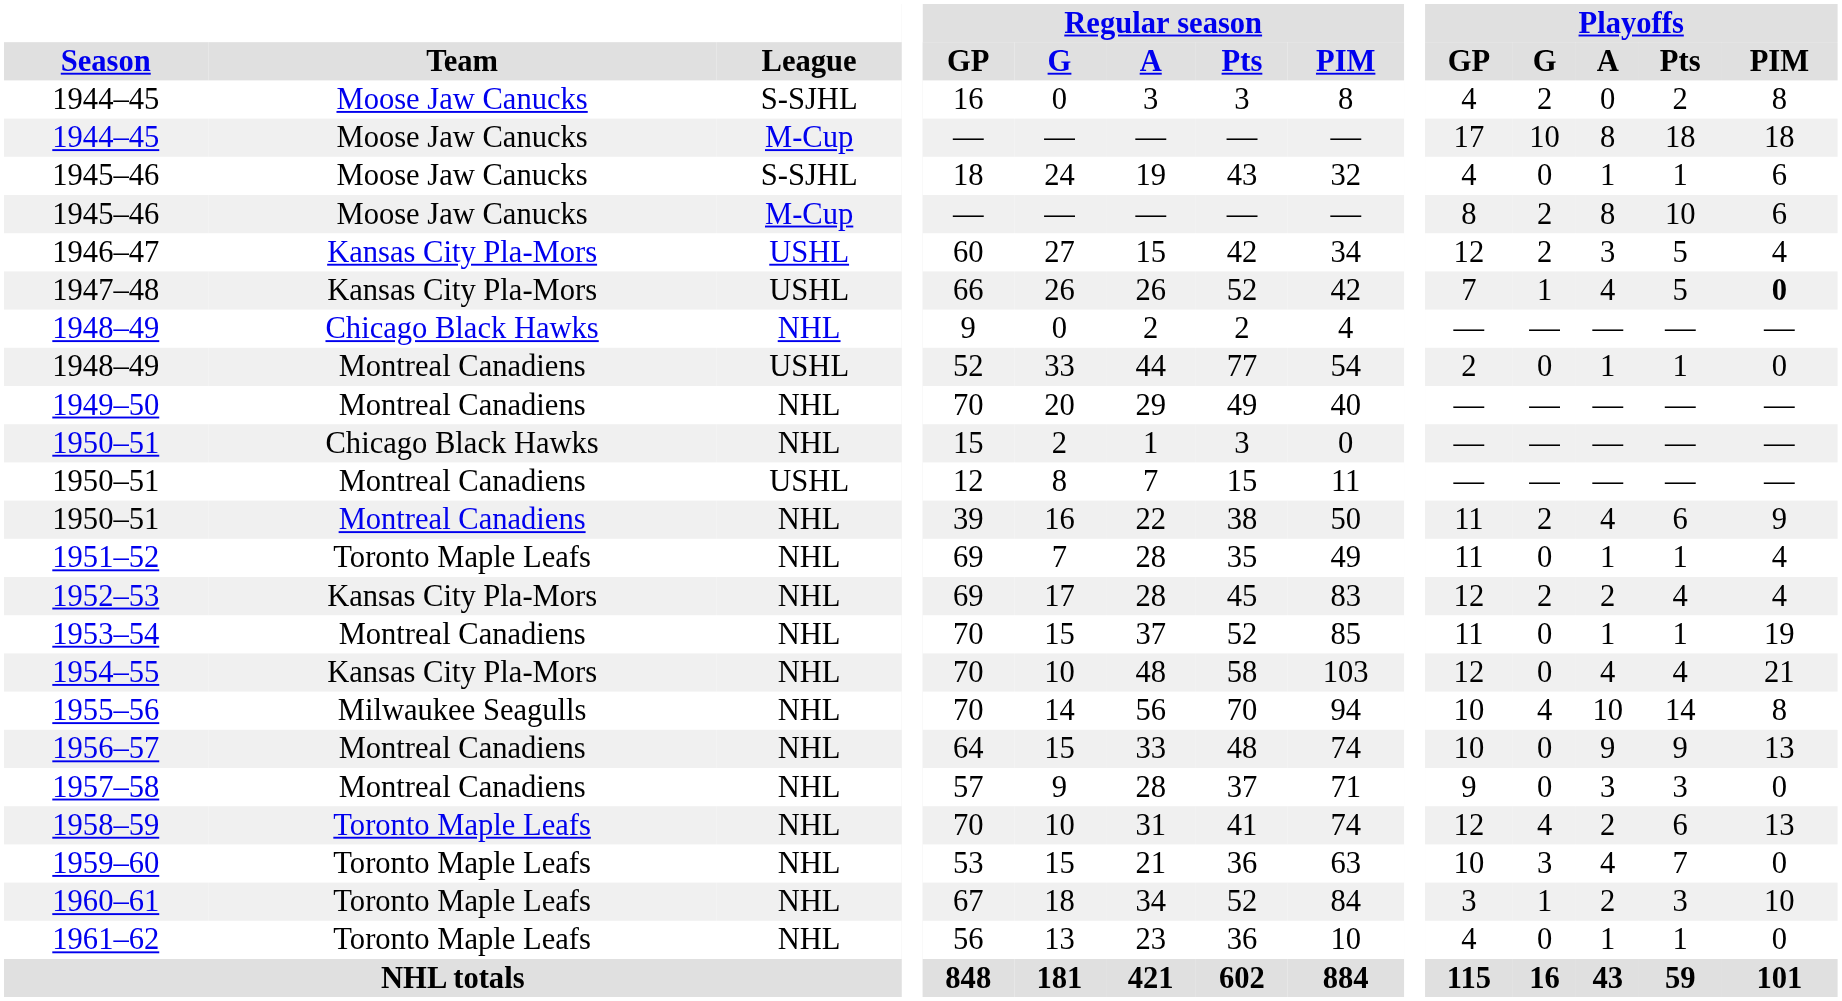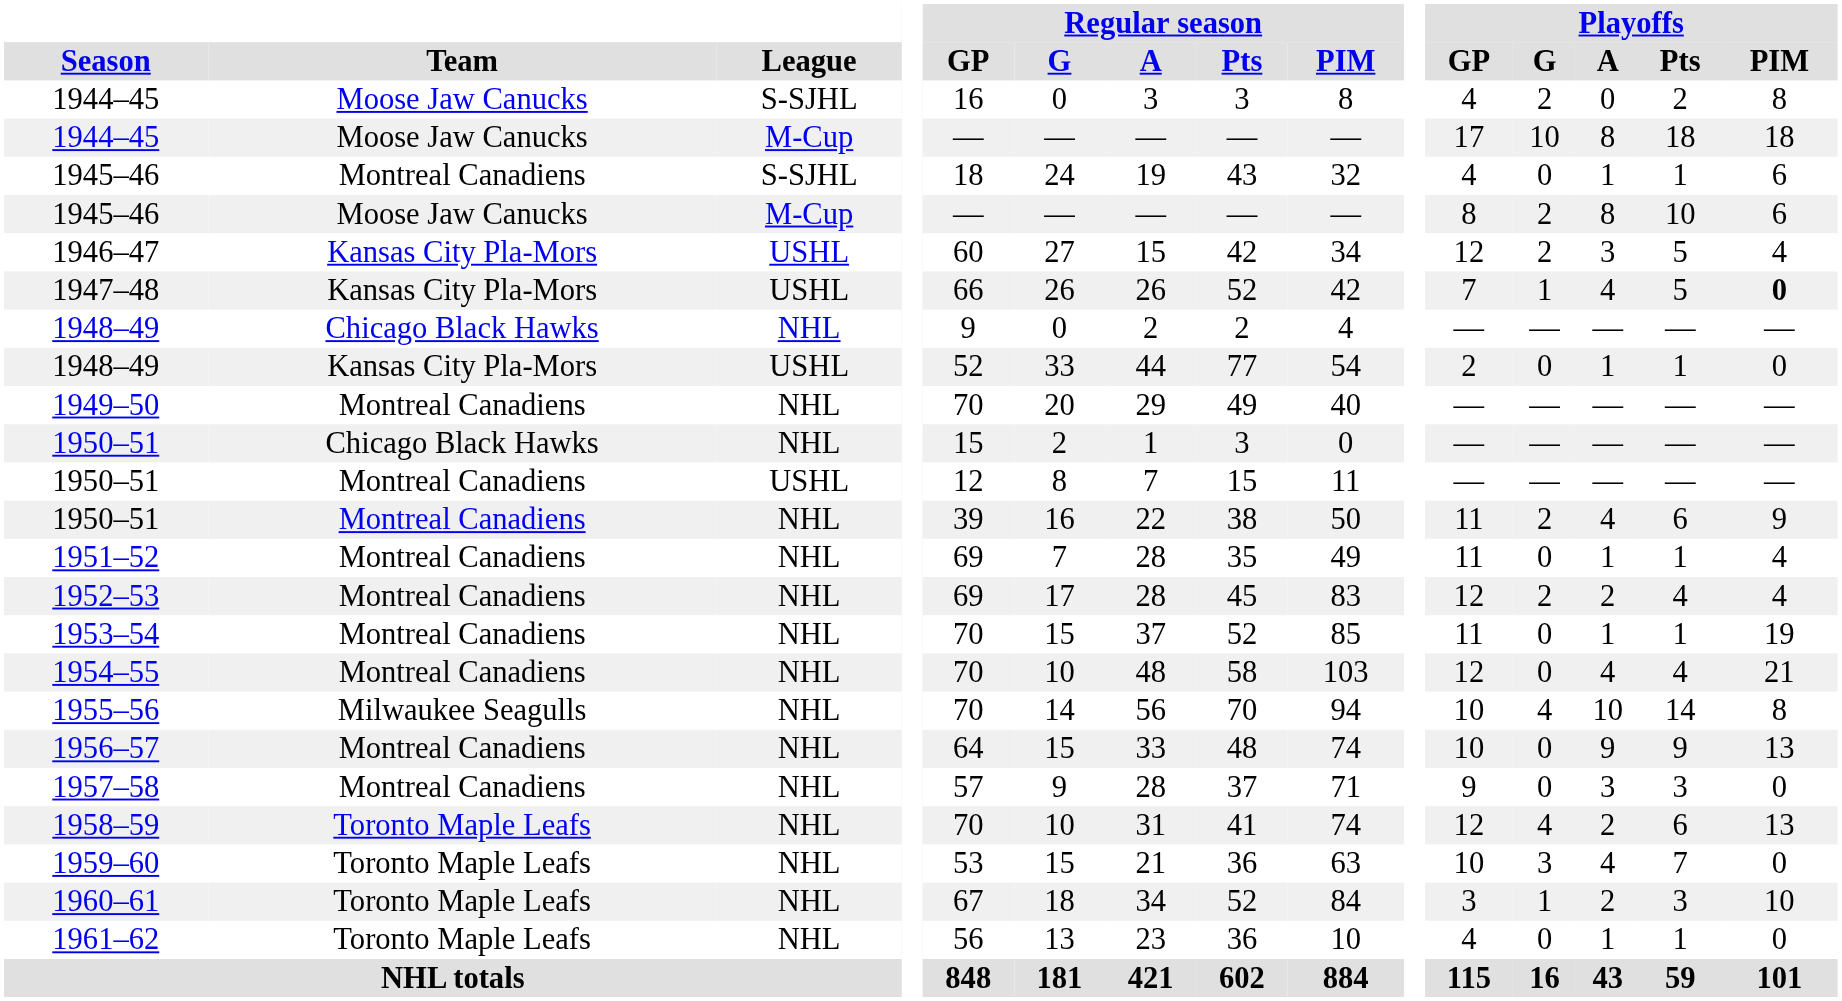 <table border="0" cellpadding="1" cellspacing="0" style="text-align:center; width:60em;">
 <tr style="background:#e0e0e0;">
 <th colspan="3"  bgcolor="#ffffff"> </th>
 <th rowspan="99" bgcolor="#ffffff"> </th>
 <th colspan="5"><a href='#'>Regular season</a></th>
 <th rowspan="99" bgcolor="#ffffff"> </th>
 <th colspan="5"><a href='#'>Playoffs</a></th>
 </tr>
 <tr style="background:#e0e0e0;">
 <th><a href='#'>Season</a></th>
 <th>Team</th>
 <th>League</th>
 <th>GP</th>
 <th><a href='#'>G</a></th>
 <th><a href='#'>A</a></th>
 <th><a href='#'>Pts</a></th>
 <th><a href='#'>PIM</a></th>
 <th>GP</th>
 <th>G</th>
 <th>A</th>
 <th>Pts</th>
 <th>PIM</th>
 </tr>
 <tr>
 <td>1944–45</td>
 <td><a href='#'>Moose Jaw Canucks</a></td>
 <td>S-SJHL</td>
 <td>16</td>
 <td>0</td>
 <td>3</td>
 <td>3</td>
 <td>8</td>
 <td>4</td>
 <td>2</td>
 <td>0</td>
 <td>2</td>
 <td>8</td>
 </tr>
 <tr bgcolor="#f0f0f0">
 <td><a href='#'>1944–45</a></td>
 <td>Moose Jaw Canucks</td>
 <td><a href='#'>M-Cup</a></td>
 <td>—</td>
 <td>—</td>
 <td>—</td>
 <td>—</td>
 <td>—</td>
 <td>17</td>
 <td>10</td>
 <td>8</td>
 <td>18</td>
 <td>18</td>
 </tr>
 <tr>
 <td>1945–46</td>
-<td>Moose Jaw Canucks</td>
+<td>Montreal Canadiens</td>
 <td>S-SJHL</td>
 <td>18</td>
 <td>24</td>
 <td>19</td>
 <td>43</td>
 <td>32</td>
 <td>4</td>
 <td>0</td>
 <td>1</td>
 <td>1</td>
 <td>6</td>
 </tr>
 <tr bgcolor="#f0f0f0">
 <td>1945–46</td>
 <td>Moose Jaw Canucks</td>
 <td><a href='#'>M-Cup</a></td>
 <td>—</td>
 <td>—</td>
 <td>—</td>
 <td>—</td>
 <td>—</td>
 <td>8</td>
 <td>2</td>
 <td>8</td>
 <td>10</td>
 <td>6</td>
 </tr>
 <tr>
 <td>1946–47</td>
 <td><a href='#'>Kansas City Pla-Mors</a></td>
 <td><a href='#'>USHL</a></td>
 <td>60</td>
 <td>27</td>
 <td>15</td>
 <td>42</td>
 <td>34</td>
 <td>12</td>
 <td>2</td>
 <td>3</td>
 <td>5</td>
 <td>4</td>
 </tr>
 <tr bgcolor="#f0f0f0">
 <td>1947–48</td>
 <td>Kansas City Pla-Mors</td>
 <td>USHL</td>
 <td>66</td>
 <td>26</td>
 <td>26</td>
 <td>52</td>
 <td>42</td>
 <td>7</td>
 <td>1</td>
 <td>4</td>
 <td>5</td>
 <td><strong>0</strong></td>
 </tr>
 <tr>
 <td><a href='#'>1948–49</a></td>
 <td><a href='#'>Chicago Black Hawks</a></td>
 <td><a href='#'>NHL</a></td>
 <td>9</td>
 <td>0</td>
 <td>2</td>
 <td>2</td>
 <td>4</td>
 <td>—</td>
 <td>—</td>
 <td>—</td>
 <td>—</td>
 <td>—</td>
 </tr>
 <tr bgcolor="#f0f0f0">
 <td>1948–49</td>
-<td>Montreal Canadiens</td>
+<td>Kansas City Pla-Mors</td>
 <td>USHL</td>
 <td>52</td>
 <td>33</td>
 <td>44</td>
 <td>77</td>
 <td>54</td>
 <td>2</td>
 <td>0</td>
 <td>1</td>
 <td>1</td>
 <td>0</td>
 </tr>
 <tr>
 <td><a href='#'>1949–50</a></td>
 <td>Montreal Canadiens</td>
 <td>NHL</td>
 <td>70</td>
 <td>20</td>
 <td>29</td>
 <td>49</td>
 <td>40</td>
 <td>—</td>
 <td>—</td>
 <td>—</td>
 <td>—</td>
 <td>—</td>
 </tr>
 <tr bgcolor="#f0f0f0">
 <td><a href='#'>1950–51</a></td>
 <td>Chicago Black Hawks</td>
 <td>NHL</td>
 <td>15</td>
 <td>2</td>
 <td>1</td>
 <td>3</td>
 <td>0</td>
 <td>—</td>
 <td>—</td>
 <td>—</td>
 <td>—</td>
 <td>—</td>
 </tr>
 <tr>
 <td>1950–51</td>
 <td>Montreal Canadiens</td>
 <td>USHL</td>
 <td>12</td>
 <td>8</td>
 <td>7</td>
 <td>15</td>
 <td>11</td>
 <td>—</td>
 <td>—</td>
 <td>—</td>
 <td>—</td>
 <td>—</td>
 </tr>
 <tr bgcolor="#f0f0f0">
 <td>1950–51</td>
 <td><a href='#'>Montreal Canadiens</a></td>
 <td>NHL</td>
 <td>39</td>
 <td>16</td>
 <td>22</td>
 <td>38</td>
 <td>50</td>
 <td>11</td>
 <td>2</td>
 <td>4</td>
 <td>6</td>
 <td>9</td>
 </tr>
 <tr>
 <td><a href='#'>1951–52</a></td>
-<td>Toronto Maple Leafs</td>
+<td>Montreal Canadiens</td>
 <td>NHL</td>
 <td>69</td>
 <td>7</td>
 <td>28</td>
 <td>35</td>
 <td>49</td>
 <td>11</td>
 <td>0</td>
 <td>1</td>
 <td>1</td>
 <td>4</td>
 </tr>
 <tr bgcolor="#f0f0f0">
 <td><a href='#'>1952–53</a></td>
-<td>Kansas City Pla-Mors</td>
+<td>Montreal Canadiens</td>
 <td>NHL</td>
 <td>69</td>
 <td>17</td>
 <td>28</td>
 <td>45</td>
 <td>83</td>
 <td>12</td>
 <td>2</td>
 <td>2</td>
 <td>4</td>
 <td>4</td>
 </tr>
 <tr>
 <td><a href='#'>1953–54</a></td>
 <td>Montreal Canadiens</td>
 <td>NHL</td>
 <td>70</td>
 <td>15</td>
 <td>37</td>
 <td>52</td>
 <td>85</td>
 <td>11</td>
 <td>0</td>
 <td>1</td>
 <td>1</td>
 <td>19</td>
 </tr>
 <tr bgcolor="#f0f0f0">
 <td><a href='#'>1954–55</a></td>
-<td>Kansas City Pla-Mors</td>
+<td>Montreal Canadiens</td>
 <td>NHL</td>
 <td>70</td>
 <td>10</td>
 <td>48</td>
 <td>58</td>
 <td>103</td>
 <td>12</td>
 <td>0</td>
 <td>4</td>
 <td>4</td>
 <td>21</td>
 </tr>
 <tr>
 <td><a href='#'>1955–56</a></td>
 <td>Milwaukee Seagulls</td>
 <td>NHL</td>
 <td>70</td>
 <td>14</td>
 <td>56</td>
 <td>70</td>
 <td>94</td>
 <td>10</td>
 <td>4</td>
 <td>10</td>
 <td>14</td>
 <td>8</td>
 </tr>
 <tr bgcolor="#f0f0f0">
 <td><a href='#'>1956–57</a></td>
 <td>Montreal Canadiens</td>
 <td>NHL</td>
 <td>64</td>
 <td>15</td>
 <td>33</td>
 <td>48</td>
 <td>74</td>
 <td>10</td>
 <td>0</td>
 <td>9</td>
 <td>9</td>
 <td>13</td>
 </tr>
 <tr>
 <td><a href='#'>1957–58</a></td>
 <td>Montreal Canadiens</td>
 <td>NHL</td>
 <td>57</td>
 <td>9</td>
 <td>28</td>
 <td>37</td>
 <td>71</td>
 <td>9</td>
 <td>0</td>
 <td>3</td>
 <td>3</td>
 <td>0</td>
 </tr>
 <tr bgcolor="#f0f0f0">
 <td><a href='#'>1958–59</a></td>
 <td><a href='#'>Toronto Maple Leafs</a></td>
 <td>NHL</td>
 <td>70</td>
 <td>10</td>
 <td>31</td>
 <td>41</td>
 <td>74</td>
 <td>12</td>
 <td>4</td>
 <td>2</td>
 <td>6</td>
 <td>13</td>
 </tr>
 <tr>
 <td><a href='#'>1959–60</a></td>
 <td>Toronto Maple Leafs</td>
 <td>NHL</td>
 <td>53</td>
 <td>15</td>
 <td>21</td>
 <td>36</td>
 <td>63</td>
 <td>10</td>
 <td>3</td>
 <td>4</td>
 <td>7</td>
 <td>0</td>
 </tr>
 <tr bgcolor="#f0f0f0">
 <td><a href='#'>1960–61</a></td>
 <td>Toronto Maple Leafs</td>
 <td>NHL</td>
 <td>67</td>
 <td>18</td>
 <td>34</td>
 <td>52</td>
 <td>84</td>
 <td>3</td>
 <td>1</td>
 <td>2</td>
 <td>3</td>
 <td>10</td>
 </tr>
 <tr>
 <td><a href='#'>1961–62</a></td>
 <td>Toronto Maple Leafs</td>
 <td>NHL</td>
 <td>56</td>
 <td>13</td>
 <td>23</td>
 <td>36</td>
 <td>10</td>
 <td>4</td>
 <td>0</td>
 <td>1</td>
 <td>1</td>
 <td>0</td>
 </tr>
 <tr style="background:#e0e0e0;">
 <th colspan="3">NHL totals</th>
 <th>848</th>
 <th>181</th>
 <th>421</th>
 <th>602</th>
 <th>884</th>
 <th>115</th>
 <th>16</th>
 <th>43</th>
 <th>59</th>
 <th>101</th>
 </tr>
 </table>
